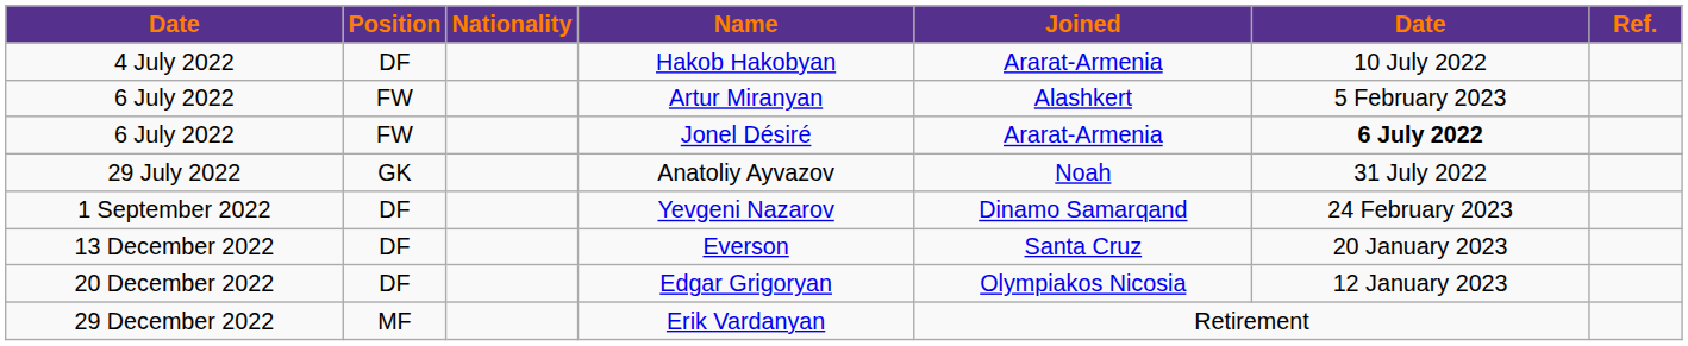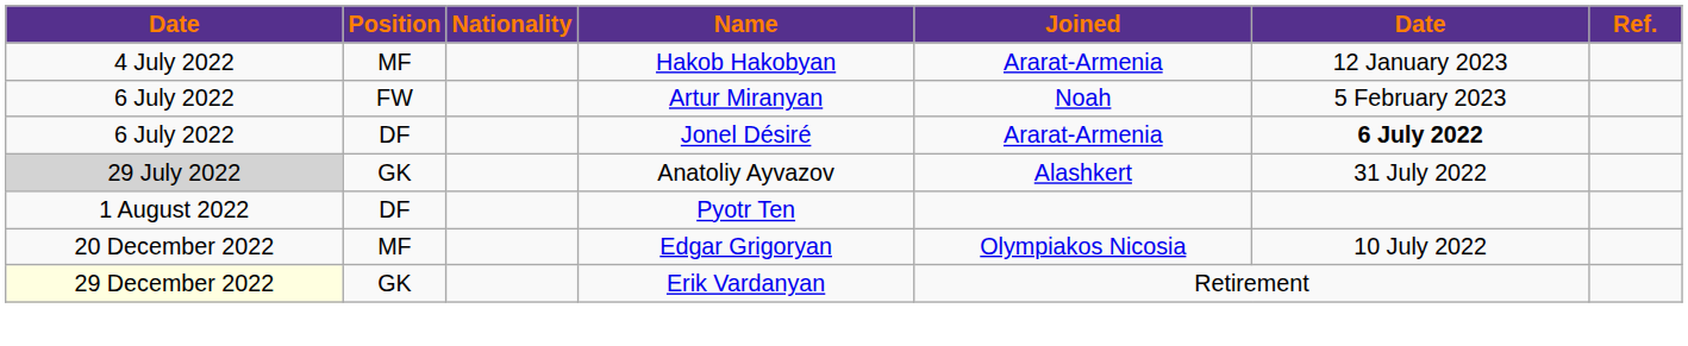 <table class="wikitable"  style="text-align:center; font-size:90%; ">
 <tr>
 <th style="background:#55308D; color:#FF7F00; width:200px;">Date</th>
 <th style="background:#55308D; color:#FF7F00; width:50px;">Position</th>
 <th style="background:#55308D; color:#FF7F00; width:50px;">Nationality</th>
 <th style="background:#55308D; color:#FF7F00; width:200px;">Name</th>
 <th style="background:#55308D; color:#FF7F00; width:200px;">Joined</th>
 <th style="background:#55308D; color:#FF7F00; width:200px;">Date</th>
 <th style="background:#55308D; color:#FF7F00; width:50px;">Ref.</th>
 </tr>
 <tr>
 <td>4 July 2022</td>
-<td>DF</td>
+<td>MF</td>
 <td></td>
 <td><a href='#'>Hakob Hakobyan</a></td>
 <td><a href='#'>Ararat-Armenia</a></td>
-<td>10 July 2022</td>
+<td>12 January 2023</td>
 <td></td>
 </tr>
 <tr>
 <td>6 July 2022</td>
 <td>FW</td>
 <td></td>
 <td><a href='#'>Artur Miranyan</a></td>
-<td><a href='#'>Alashkert</a></td>
+<td><a href='#'>Noah</a></td>
 <td>5 February 2023</td>
 <td></td>
 </tr>
 <tr>
 <td>6 July 2022</td>
-<td>FW</td>
+<td>DF</td>
 <td></td>
 <td><a href='#'>Jonel Désiré</a></td>
 <td><a href='#'>Ararat-Armenia</a></td>
 <td><strong>6 July 2022</strong></td>
 <td></td>
 </tr>
 <tr>
-<td>29 July 2022</td>
+<td style="background: lightgrey;">29 July 2022</td>
 <td>GK</td>
 <td></td>
 <td>Anatoliy Ayvazov</td>
-<td><a href='#'>Noah</a></td>
+<td><a href='#'>Alashkert</a></td>
 <td>31 July 2022</td>
 <td></td>
 </tr>
 <tr>
-<td>1 September 2022</td>
+<td>1 August 2022</td>
 <td>DF</td>
 <td></td>
-<td><a href='#'>Yevgeni Nazarov</a></td>
-<td><a href='#'>Dinamo Samarqand</a></td>
-<td>24 February 2023</td>
+<td><a href='#'>Pyotr Ten</a></td>
 <td></td>
-</tr>
-<tr>
-<td>13 December 2022</td>
-<td>DF</td>
 <td></td>
-<td><a href='#'>Everson</a></td>
-<td><a href='#'>Santa Cruz</a></td>
-<td>20 January 2023</td>
 <td></td>
 </tr>
 <tr>
 <td>20 December 2022</td>
-<td>DF</td>
+<td>MF</td>
 <td></td>
 <td><a href='#'>Edgar Grigoryan</a></td>
 <td><a href='#'>Olympiakos Nicosia</a></td>
-<td>12 January 2023</td>
+<td>10 July 2022</td>
 <td></td>
 </tr>
 <tr>
-<td>29 December 2022</td>
-<td>MF</td>
+<td style="background: lightyellow;">29 December 2022</td>
+<td>GK</td>
 <td></td>
 <td><a href='#'>Erik Vardanyan</a></td>
 <td colspan="2">Retirement</td>
 <td></td>
 </tr>
 </table>
